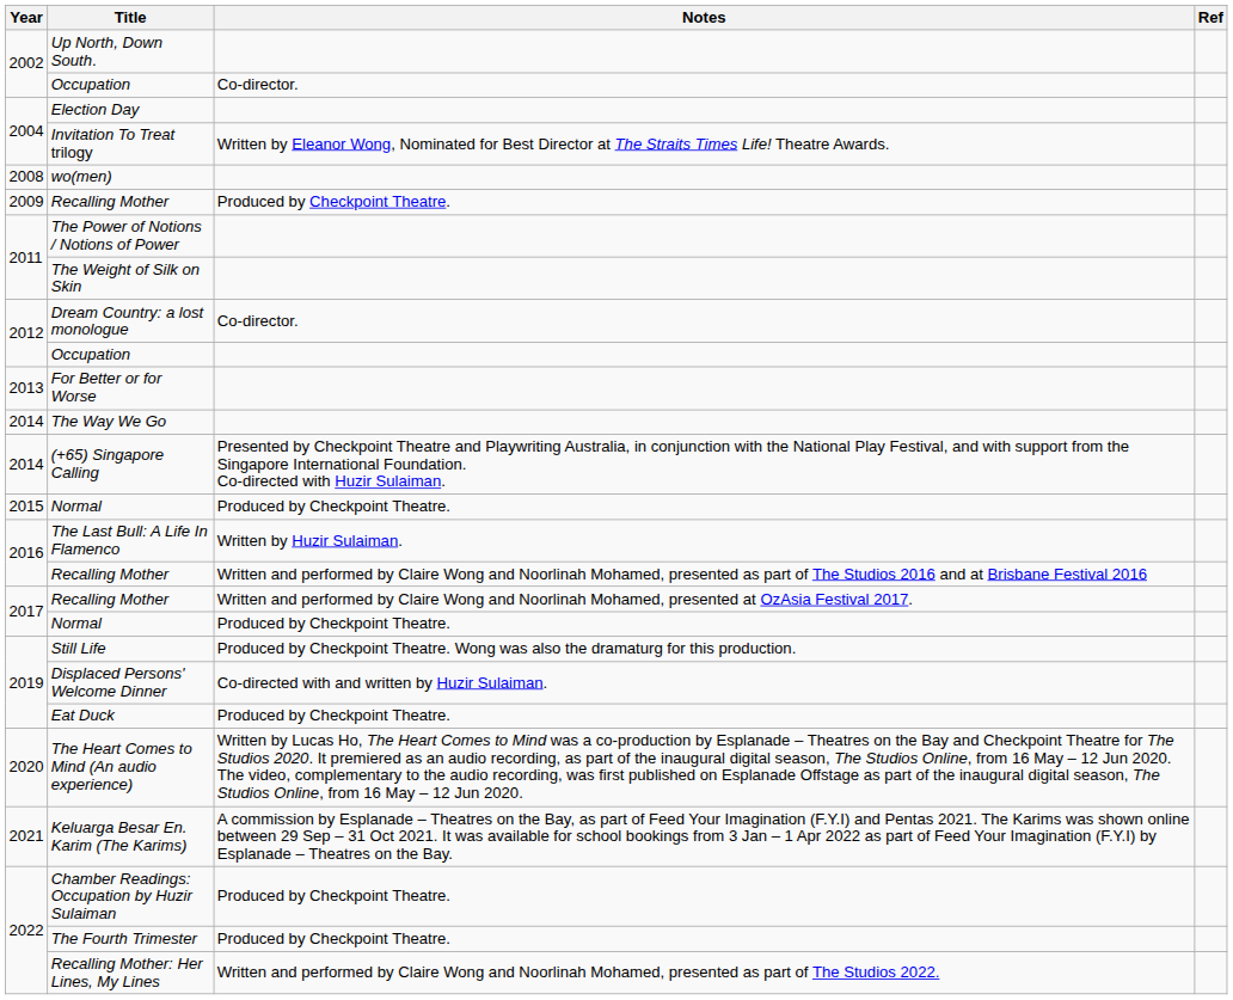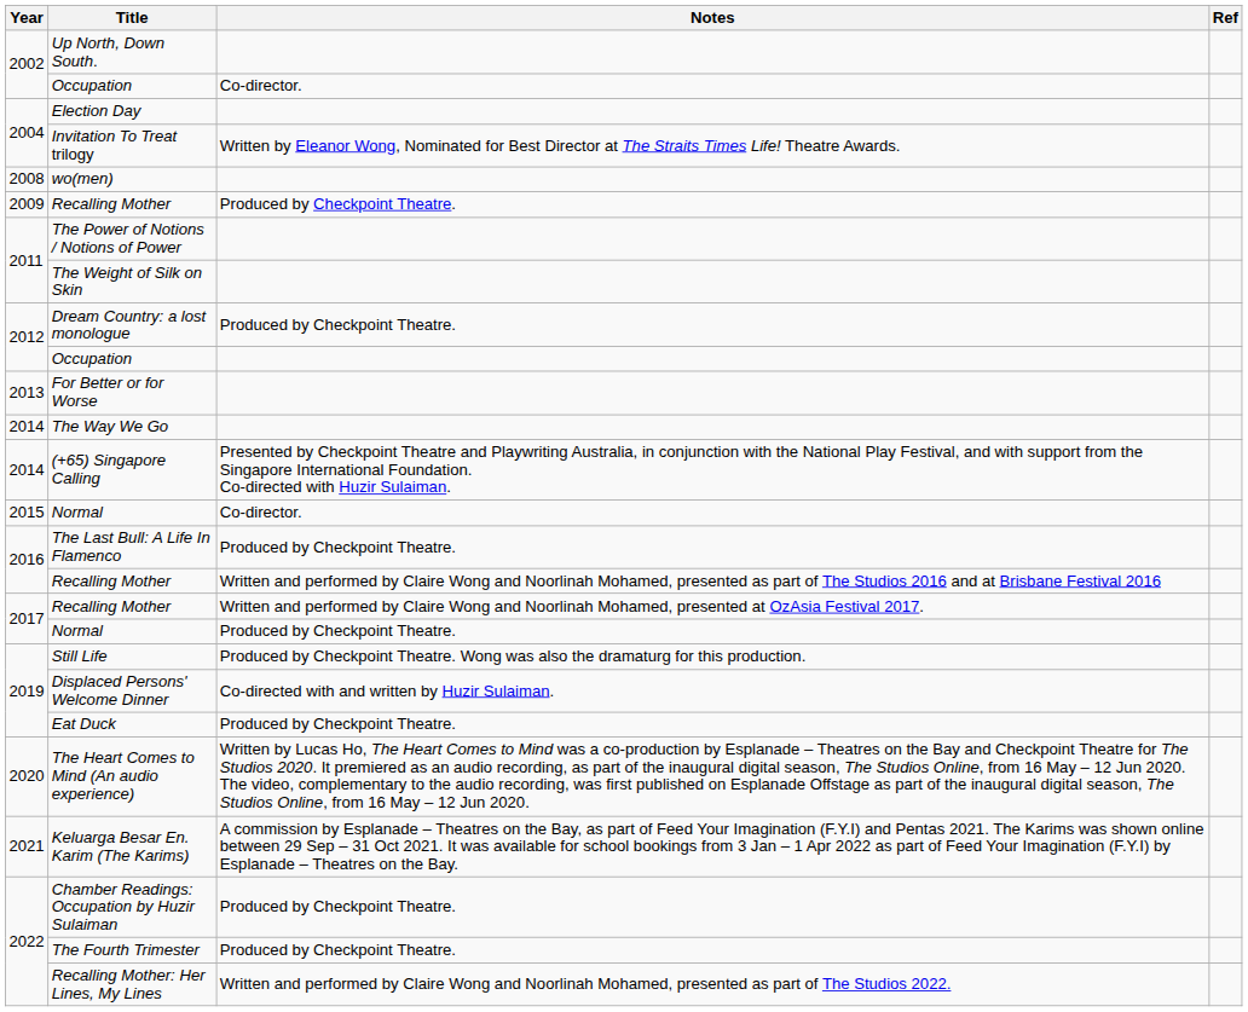 <table class="wikitable sortable">
 <tr>
 <th>Year</th>
 <th>Title</th>
 <th class="unsortable">Notes</th>
 <th>Ref</th>
 </tr>
 <tr>
 <td rowspan="2">2002</td>
 <td><em>Up North, Down South</em>.</td>
 <td></td>
 <td></td>
 </tr>
 <tr>
 <td><em>Occupation</em></td>
 <td>Co-director.</td>
 <td></td>
 </tr>
 <tr>
 <td rowspan="2">2004</td>
 <td><em>Election Day</em></td>
 <td></td>
 <td></td>
 </tr>
 <tr>
 <td><em>Invitation To Treat</em> trilogy</td>
 <td>Written by <a href='#'>Eleanor Wong</a>, Nominated for Best Director at <em><a href='#'>The Straits Times</a> Life!</em> Theatre Awards.</td>
 <td></td>
 </tr>
 <tr>
 <td>2008</td>
 <td><em>wo(men)</em></td>
 <td></td>
 <td></td>
 </tr>
 <tr>
 <td>2009</td>
 <td><em>Recalling Mother</em></td>
 <td>Produced by <a href='#'>Checkpoint Theatre</a>.</td>
 <td></td>
 </tr>
 <tr>
 <td rowspan="2">2011</td>
 <td><em>The Power of Notions / Notions of Power</em></td>
 <td></td>
 <td></td>
 </tr>
 <tr>
 <td><em>The Weight of Silk on Skin</em></td>
 <td></td>
 <td></td>
 </tr>
 <tr>
 <td rowspan="2">2012</td>
 <td><em>Dream Country: a lost monologue</em></td>
-<td>Co-director.</td>
+<td>Produced by Checkpoint Theatre.</td>
 <td></td>
 </tr>
 <tr>
 <td><em>Occupation</em></td>
 <td></td>
 <td></td>
 </tr>
 <tr>
 <td>2013</td>
 <td><em>For Better or for Worse</em></td>
 <td></td>
 <td></td>
 </tr>
 <tr>
 <td>2014</td>
 <td><em>The Way We Go</em></td>
 <td></td>
 <td></td>
 </tr>
 <tr>
 <td>2014</td>
 <td><em>(+65) Singapore Calling</em></td>
 <td>Presented by Checkpoint Theatre and Playwriting Australia, in conjunction with the National Play Festival, and with support from the Singapore International Foundation.<br>Co-directed with <a href='#'>Huzir Sulaiman</a>.</td>
 <td></td>
 </tr>
 <tr>
 <td>2015</td>
 <td><em>Normal</em></td>
-<td>Produced by Checkpoint Theatre.</td>
+<td>Co-director.</td>
 <td></td>
 </tr>
 <tr>
 <td rowspan="2">2016</td>
 <td><em>The Last Bull: A Life In Flamenco</em></td>
-<td>Written by <a href='#'>Huzir Sulaiman</a>.</td>
+<td>Produced by Checkpoint Theatre.</td>
 <td></td>
 </tr>
 <tr>
 <td><em>Recalling Mother</em></td>
 <td>Written and performed by Claire Wong and Noorlinah Mohamed, presented as part of <a href='#'>The Studios 2016</a> and at <a href='#'>Brisbane Festival 2016</a></td>
 <td></td>
 </tr>
 <tr>
 <td rowspan="2">2017</td>
 <td><em>Recalling Mother</em></td>
 <td>Written and performed by Claire Wong and Noorlinah Mohamed, presented at <a href='#'>OzAsia Festival 2017</a>.</td>
 <td></td>
 </tr>
 <tr>
 <td><em>Normal</em></td>
 <td>Produced by Checkpoint Theatre.</td>
 <td></td>
 </tr>
 <tr>
 <td rowspan="3">2019</td>
 <td><em>Still Life</em></td>
 <td>Produced by Checkpoint Theatre. Wong was also the dramaturg for this production.</td>
 <td></td>
 </tr>
 <tr>
 <td><em>Displaced Persons' Welcome Dinner</em></td>
 <td>Co-directed with and written by <a href='#'>Huzir Sulaiman</a>.</td>
 <td></td>
 </tr>
 <tr>
 <td><em>Eat Duck</em></td>
 <td>Produced by Checkpoint Theatre.</td>
 <td></td>
 </tr>
 <tr>
 <td>2020</td>
 <td><em>The Heart Comes to Mind (An audio experience)</em></td>
 <td>Written by Lucas Ho, <em>The Heart Comes to Mind</em> was a co-production by Esplanade – Theatres on the Bay and Checkpoint Theatre for <em>The Studios 2020</em>. It premiered as an audio recording, as part of the inaugural digital season, <em>The Studios Online</em>, from 16 May – 12 Jun 2020. The video, complementary to the audio recording, was first published on Esplanade Offstage as part of the inaugural digital season, <em>The Studios Online</em>, from 16 May – 12 Jun 2020.</td>
 <td></td>
 </tr>
 <tr>
 <td>2021</td>
 <td><em>Keluarga Besar En. Karim (The Karims)</em></td>
 <td>A commission by Esplanade – Theatres on the Bay, as part of Feed Your Imagination (F.Y.I) and Pentas 2021. The Karims was shown online between 29 Sep – 31 Oct 2021. It was available for school bookings from 3 Jan – 1 Apr 2022 as part of Feed Your Imagination (F.Y.I) by Esplanade – Theatres on the Bay.</td>
 <td></td>
 </tr>
 <tr>
 <td rowspan="3">2022</td>
 <td><em>Chamber Readings: Occupation by Huzir Sulaiman</em></td>
 <td>Produced by Checkpoint Theatre.</td>
 <td></td>
 </tr>
 <tr>
 <td><em>The Fourth Trimester</em></td>
 <td>Produced by Checkpoint Theatre.</td>
 <td></td>
 </tr>
 <tr>
 <td><em>Recalling Mother: Her Lines, My Lines</em></td>
 <td>Written and performed by Claire Wong and Noorlinah Mohamed, presented as part of <a href='#'>The Studios 2022.</a></td>
 <td></td>
 </tr>
 </table>
